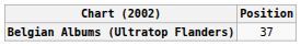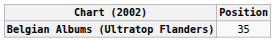 <table class="wikitable plainrowheaders" style="text-align:center">
 <tr>
 <th scope="col">Chart (2002)</th>
 <th scope="col">Position</th>
 </tr>
 <tr>
 <th scope="row">Belgian Albums (Ultratop Flanders)</th>
-<td>37</td>
+<td>35</td>
 </tr>
 </table>
